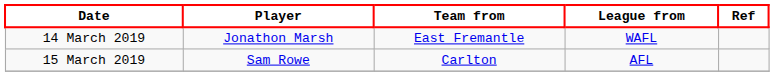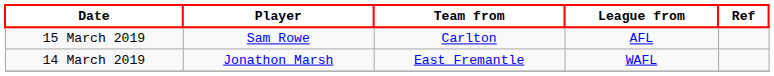 <table class="wikitable" style="text-align:center; font-size:100%; width:60%;">
 <tr style="color:black;">
 <th style="background:white; border: solid red 2px;">Date</th>
 <th style="background:white; border: solid red 2px;">Player</th>
 <th style="background:white; border: solid red 2px;">Team from</th>
 <th style="background:white; border: solid red 2px;">League from</th>
 <th style="background:white; border: solid red 2px;">Ref</th>
 </tr>
 <tr>
+<td>15 March 2019</td>
+<td><a href='#'>Sam Rowe</a></td>
+<td><a href='#'>Carlton</a></td>
+<td><a href='#'>AFL</a></td>
+<td></td>
+</tr>
+<tr>
 <td>14 March 2019</td>
 <td><a href='#'>Jonathon Marsh</a></td>
 <td><a href='#'>East Fremantle</a></td>
 <td><a href='#'>WAFL</a></td>
 <td></td>
 </tr>
 <tr>
-<td>15 March 2019</td>
-<td><a href='#'>Sam Rowe</a></td>
-<td><a href='#'>Carlton</a></td>
-<td><a href='#'>AFL</a></td>
-<td></td>
-</tr>
-<tr>
 </tr>
 </table>
